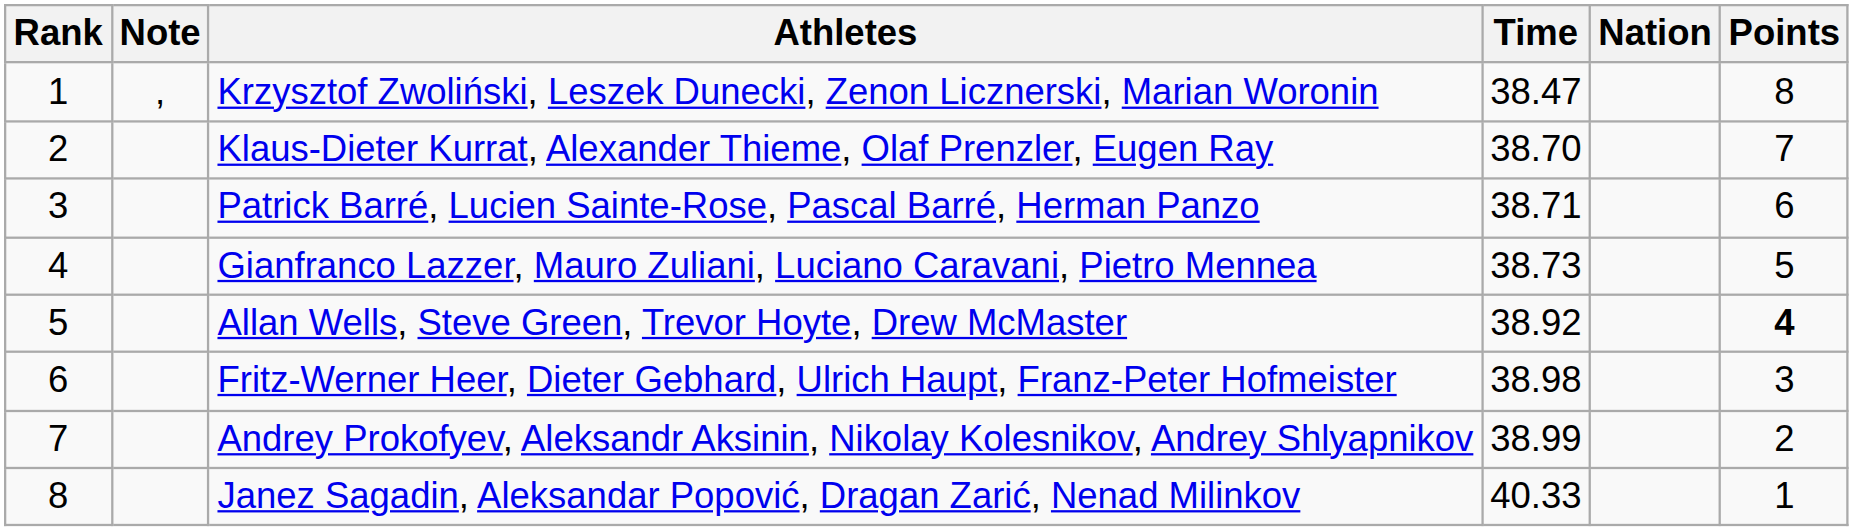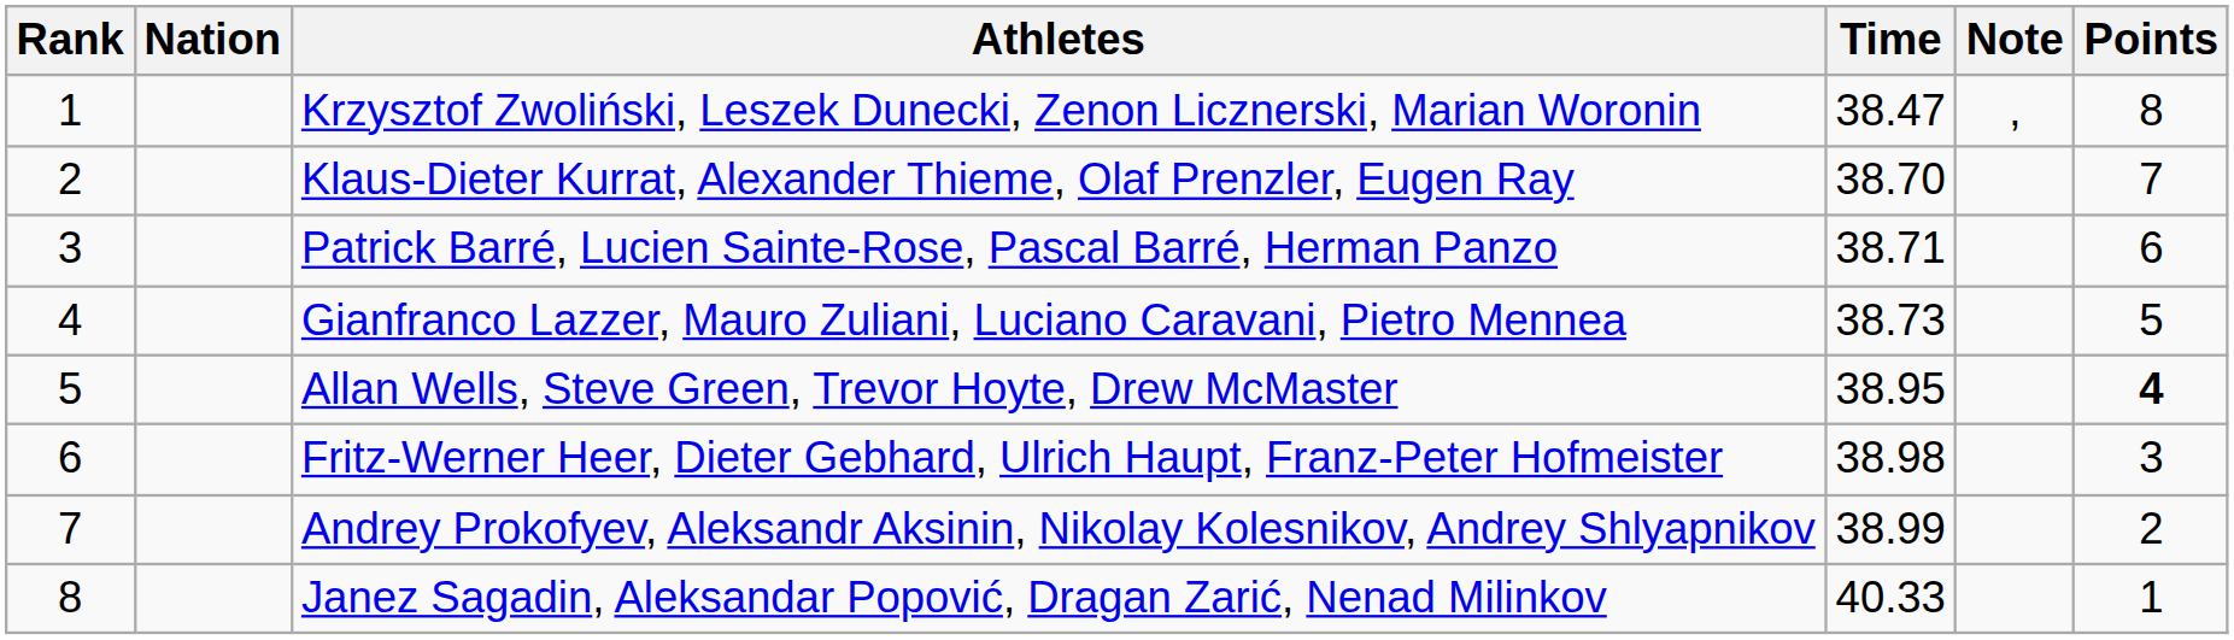 <table class="wikitable sortable" style="text-align:center">
 <tr>
 <th>Rank</th>
-<th>Note</th>
+<th>Nation</th>
 <th>Athletes</th>
 <th>Time</th>
-<th>Nation</th>
+<th>Note</th>
 <th>Points</th>
 </tr>
 <tr>
 <td>1</td>
-<td>, </td>
+<td align=left></td>
 <td align=left><a href='#'>Krzysztof Zwoliński</a>, <a href='#'>Leszek Dunecki</a>, <a href='#'>Zenon Licznerski</a>, <a href='#'>Marian Woronin</a></td>
 <td>38.47</td>
-<td align=left></td>
+<td>, </td>
 <td>8</td>
 </tr>
 <tr>
 <td>2</td>
-<td></td>
+<td align=left></td>
 <td align=left><a href='#'>Klaus-Dieter Kurrat</a>, <a href='#'>Alexander Thieme</a>, <a href='#'>Olaf Prenzler</a>, <a href='#'>Eugen Ray</a></td>
 <td>38.70</td>
-<td align=left></td>
+<td></td>
 <td>7</td>
 </tr>
 <tr>
 <td>3</td>
-<td></td>
+<td align=left></td>
 <td align=left><a href='#'>Patrick Barré</a>, <a href='#'>Lucien Sainte-Rose</a>, <a href='#'>Pascal Barré</a>, <a href='#'>Herman Panzo</a></td>
 <td>38.71</td>
-<td align=left></td>
+<td></td>
 <td>6</td>
 </tr>
 <tr>
 <td>4</td>
-<td></td>
+<td align=left></td>
 <td align=left><a href='#'>Gianfranco Lazzer</a>, <a href='#'>Mauro Zuliani</a>, <a href='#'>Luciano Caravani</a>, <a href='#'>Pietro Mennea</a></td>
 <td>38.73</td>
-<td align=left></td>
+<td></td>
 <td>5</td>
 </tr>
 <tr>
 <td>5</td>
+<td align=left></td>
+<td align=left><a href='#'>Allan Wells</a>, <a href='#'>Steve Green</a>, <a href='#'>Trevor Hoyte</a>, <a href='#'>Drew McMaster</a></td>
+<td>38.95</td>
 <td></td>
-<td align=left><a href='#'>Allan Wells</a>, <a href='#'>Steve Green</a>, <a href='#'>Trevor Hoyte</a>, <a href='#'>Drew McMaster</a></td>
-<td>38.92</td>
-<td align=left></td>
 <td><strong>4</strong></td>
 </tr>
 <tr>
 <td>6</td>
-<td></td>
+<td align=left></td>
 <td align=left><a href='#'>Fritz-Werner Heer</a>, <a href='#'>Dieter Gebhard</a>, <a href='#'>Ulrich Haupt</a>, <a href='#'>Franz-Peter Hofmeister</a></td>
 <td>38.98</td>
-<td align=left></td>
+<td></td>
 <td>3</td>
 </tr>
 <tr>
 <td>7</td>
-<td></td>
+<td align=left></td>
 <td align=left><a href='#'>Andrey Prokofyev</a>, <a href='#'>Aleksandr Aksinin</a>, <a href='#'>Nikolay Kolesnikov</a>, <a href='#'>Andrey Shlyapnikov</a></td>
 <td>38.99</td>
-<td align=left></td>
+<td></td>
 <td>2</td>
 </tr>
 <tr>
 <td>8</td>
-<td></td>
+<td align=left></td>
 <td align=left><a href='#'>Janez Sagadin</a>, <a href='#'>Aleksandar Popović</a>, <a href='#'>Dragan Zarić</a>, <a href='#'>Nenad Milinkov</a></td>
 <td>40.33</td>
-<td align=left></td>
+<td></td>
 <td>1</td>
 </tr>
 </table>
